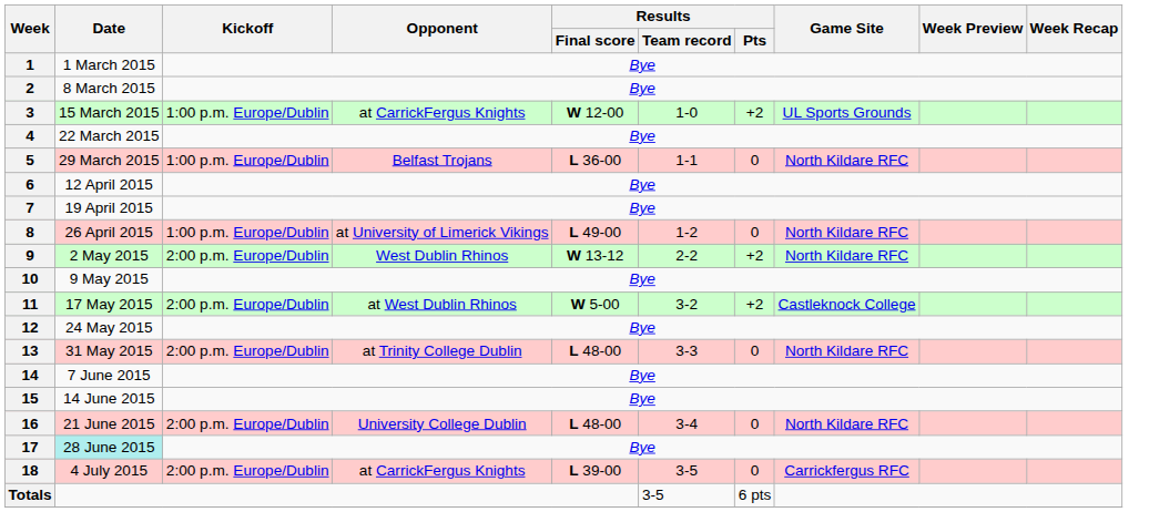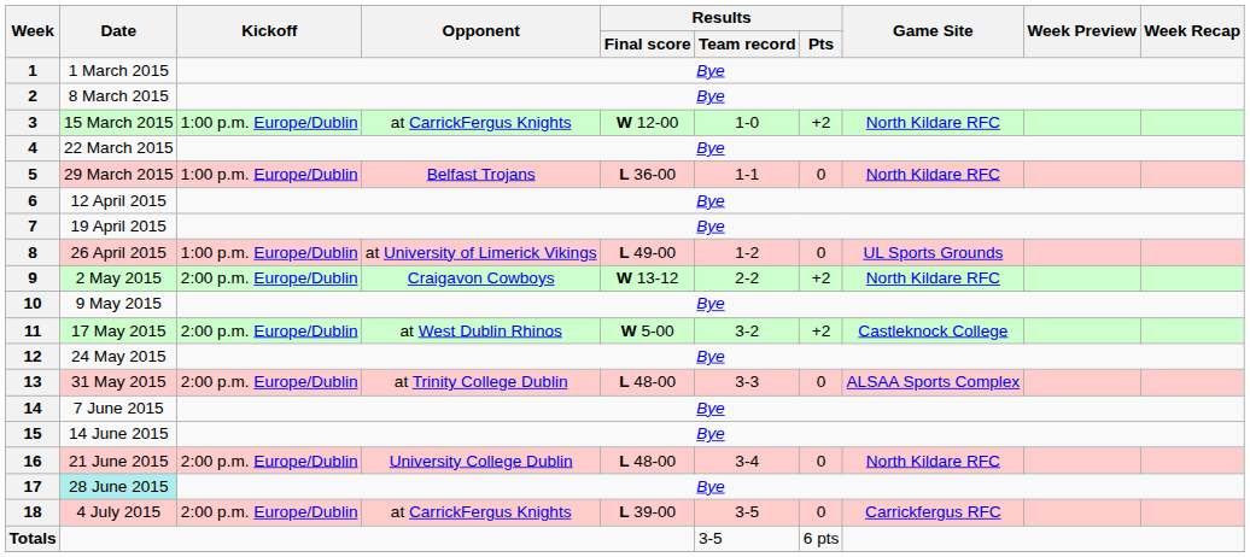 <table class="wikitable" style="align=center">
 <tr>
 <th rowspan="2">Week</th>
 <th rowspan="2">Date</th>
 <th rowspan="2">Kickoff</th>
 <th rowspan="2">Opponent</th>
 <th colspan="3">Results</th>
 <th rowspan="2">Game Site</th>
 <th rowspan="2">Week Preview</th>
 <th rowspan="2">Week Recap</th>
 </tr>
 <tr>
 <th>Final score</th>
 <th>Team record</th>
 <th>Pts</th>
 </tr>
 <tr style="text-align:center;">
 <th>1</th>
 <td>1 March 2015</td>
 <td colspan="8" style="text-align:center;"><em><a href='#'>Bye</a></em></td>
 </tr>
 <tr style="text-align:center;">
 <th>2</th>
 <td>8 March 2015</td>
 <td colspan="8" style="text-align:center;"><em><a href='#'>Bye</a></em></td>
 </tr>
 <tr style="background:#cfc; text-align:center;">
 <th>3</th>
 <td>15 March 2015</td>
 <td>1:00 p.m. <a href='#'>Europe/Dublin</a></td>
 <td>at <a href='#'>CarrickFergus Knights</a></td>
 <td><strong>W</strong> 12-00</td>
 <td>1-0</td>
 <td>+2</td>
-<td><a href='#'>UL Sports Grounds</a></td>
+<td><a href='#'>North Kildare RFC</a></td>
 <td></td>
 <td></td>
 </tr>
 <tr style="text-align:center;">
 <th>4</th>
 <td>22 March 2015</td>
 <td colspan="8" style="text-align:center;"><em><a href='#'>Bye</a></em></td>
 </tr>
 <tr style="background:#fcc; text-align:center;">
 <th>5</th>
 <td>29 March 2015</td>
 <td>1:00 p.m. <a href='#'>Europe/Dublin</a></td>
 <td><a href='#'>Belfast Trojans</a></td>
 <td><strong>L</strong> 36-00</td>
 <td>1-1</td>
 <td>0</td>
 <td><a href='#'>North Kildare RFC</a></td>
 <td></td>
 <td></td>
 </tr>
 <tr style="text-align:center;">
 <th>6</th>
 <td>12 April 2015</td>
 <td colspan="8" style="text-align:center;"><em><a href='#'>Bye</a></em></td>
 </tr>
 <tr style="text-align:center;">
 <th>7</th>
 <td>19 April 2015</td>
 <td colspan="8" style="text-align:center;"><em><a href='#'>Bye</a></em></td>
 </tr>
 <tr style="background:#fcc; text-align:center;">
 <th>8</th>
 <td>26 April 2015</td>
 <td>1:00 p.m. <a href='#'>Europe/Dublin</a></td>
 <td>at <a href='#'>University of Limerick Vikings</a></td>
 <td><strong>L</strong> 49-00</td>
 <td>1-2</td>
 <td>0</td>
-<td><a href='#'>North Kildare RFC</a></td>
+<td><a href='#'>UL Sports Grounds</a></td>
 <td></td>
 <td></td>
 </tr>
 <tr style="background:#cfc; text-align:center;">
 <th>9</th>
 <td>2 May 2015</td>
 <td>2:00 p.m. <a href='#'>Europe/Dublin</a></td>
-<td><a href='#'>West Dublin Rhinos</a></td>
+<td><a href='#'>Craigavon Cowboys</a></td>
 <td><strong>W</strong> 13-12</td>
 <td>2-2</td>
 <td>+2</td>
 <td><a href='#'>North Kildare RFC</a></td>
 <td></td>
 <td></td>
 </tr>
 <tr style="text-align:center;">
 <th>10</th>
 <td>9 May 2015</td>
 <td colspan="8" style="text-align:center;"><em><a href='#'>Bye</a></em></td>
 </tr>
 <tr style="background:#cfc; text-align:center;">
 <th>11</th>
 <td>17 May 2015</td>
 <td>2:00 p.m. <a href='#'>Europe/Dublin</a></td>
 <td>at <a href='#'>West Dublin Rhinos</a></td>
 <td><strong>W</strong> 5-00</td>
 <td>3-2</td>
 <td>+2</td>
 <td><a href='#'>Castleknock College</a></td>
 <td></td>
 <td></td>
 </tr>
 <tr style="text-align:center;">
 <th>12</th>
 <td>24 May 2015</td>
 <td colspan="8" style="text-align:center;"><em><a href='#'>Bye</a></em></td>
 </tr>
 <tr style="background:#fcc; text-align:center;">
 <th>13</th>
 <td>31 May 2015</td>
 <td>2:00 p.m. <a href='#'>Europe/Dublin</a></td>
 <td>at <a href='#'>Trinity College Dublin</a></td>
 <td><strong>L</strong> 48-00</td>
 <td>3-3</td>
 <td>0</td>
-<td><a href='#'>North Kildare RFC</a></td>
+<td><a href='#'>ALSAA Sports Complex</a></td>
 <td></td>
 <td></td>
 </tr>
 <tr style="text-align:center;">
 <th>14</th>
 <td>7 June 2015</td>
 <td colspan="8" style="text-align:center;"><em><a href='#'>Bye</a></em></td>
 </tr>
 <tr style="text-align:center;">
 <th>15</th>
 <td>14 June 2015</td>
 <td colspan="8" style="text-align:center;"><em><a href='#'>Bye</a></em></td>
 </tr>
 <tr style="background:#fcc; text-align:center;">
 <th>16</th>
 <td>21 June 2015</td>
 <td>2:00 p.m. <a href='#'>Europe/Dublin</a></td>
 <td><a href='#'>University College Dublin</a></td>
 <td><strong>L</strong> 48-00</td>
 <td>3-4</td>
 <td>0</td>
 <td><a href='#'>North Kildare RFC</a></td>
 <td></td>
 <td></td>
 </tr>
 <tr style="text-align:center;">
 <th>17</th>
 <td style="background: paleturquoise;">28 June 2015</td>
 <td colspan="8" style="text-align:center;"><em><a href='#'>Bye</a></em></td>
 </tr>
 <tr style="background:#fcc; text-align:center;">
 <th>18</th>
 <td>4 July 2015</td>
 <td>2:00 p.m. <a href='#'>Europe/Dublin</a></td>
 <td>at <a href='#'>CarrickFergus Knights</a></td>
 <td><strong>L</strong> 39-00</td>
 <td>3-5</td>
 <td>0</td>
 <td><a href='#'>Carrickfergus RFC</a></td>
 <td></td>
 <td></td>
 </tr>
 <tr>
 <th>Totals</th>
 <td colspan="4" style="text-align:center;"></td>
 <td>3-5</td>
 <td>6 pts</td>
 <td colspan="3"></td>
 </tr>
 <tr style="background:#cfc; text-align:center;">
 </tr>
 </table>
